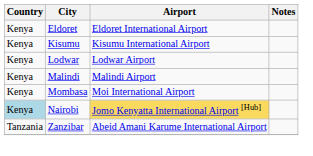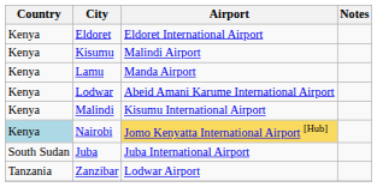 <table class="wikitable sortable toccolours">
 <tr>
 <th>Country</th>
 <th>City</th>
 <th>Airport</th>
 <th>Notes</th>
 </tr>
 <tr>
 <td>Kenya</td>
 <td><a href='#'>Eldoret</a></td>
 <td><a href='#'>Eldoret International Airport</a></td>
 <td></td>
 </tr>
 <tr>
 <td>Kenya</td>
 <td><a href='#'>Kisumu</a></td>
-<td><a href='#'>Kisumu International Airport</a></td>
+<td><a href='#'>Malindi Airport</a></td>
+<td></td>
+</tr>
+<tr>
+<td>Kenya</td>
+<td><a href='#'>Lamu</a></td>
+<td><a href='#'>Manda Airport</a></td>
 <td></td>
 </tr>
 <tr>
 <td>Kenya</td>
 <td><a href='#'>Lodwar</a></td>
-<td><a href='#'>Lodwar Airport</a></td>
+<td><a href='#'>Abeid Amani Karume International Airport</a></td>
 <td></td>
 </tr>
 <tr>
 <td>Kenya</td>
 <td><a href='#'>Malindi</a></td>
-<td><a href='#'>Malindi Airport</a></td>
-<td></td>
-</tr>
-<tr>
-<td>Kenya</td>
-<td><a href='#'>Mombasa</a></td>
-<td><a href='#'>Moi International Airport</a></td>
+<td><a href='#'>Kisumu International Airport</a></td>
 <td></td>
 </tr>
 <tr>
 <td style="background: lightblue;">Kenya</td>
 <td><a href='#'>Nairobi</a></td>
 <td style="background:#fada5e;"><a href='#'>Jomo Kenyatta International Airport</a> <sup>[Hub]</sup></td>
 <td></td>
 </tr>
 <tr>
+<td>South Sudan</td>
+<td><a href='#'>Juba</a></td>
+<td><a href='#'>Juba International Airport</a></td>
+<td></td>
+</tr>
+<tr>
 <td>Tanzania</td>
 <td><a href='#'>Zanzibar</a></td>
-<td><a href='#'>Abeid Amani Karume International Airport</a></td>
+<td><a href='#'>Lodwar Airport</a></td>
 <td></td>
 </tr>
 <tr>
 </tr>
 </table>
